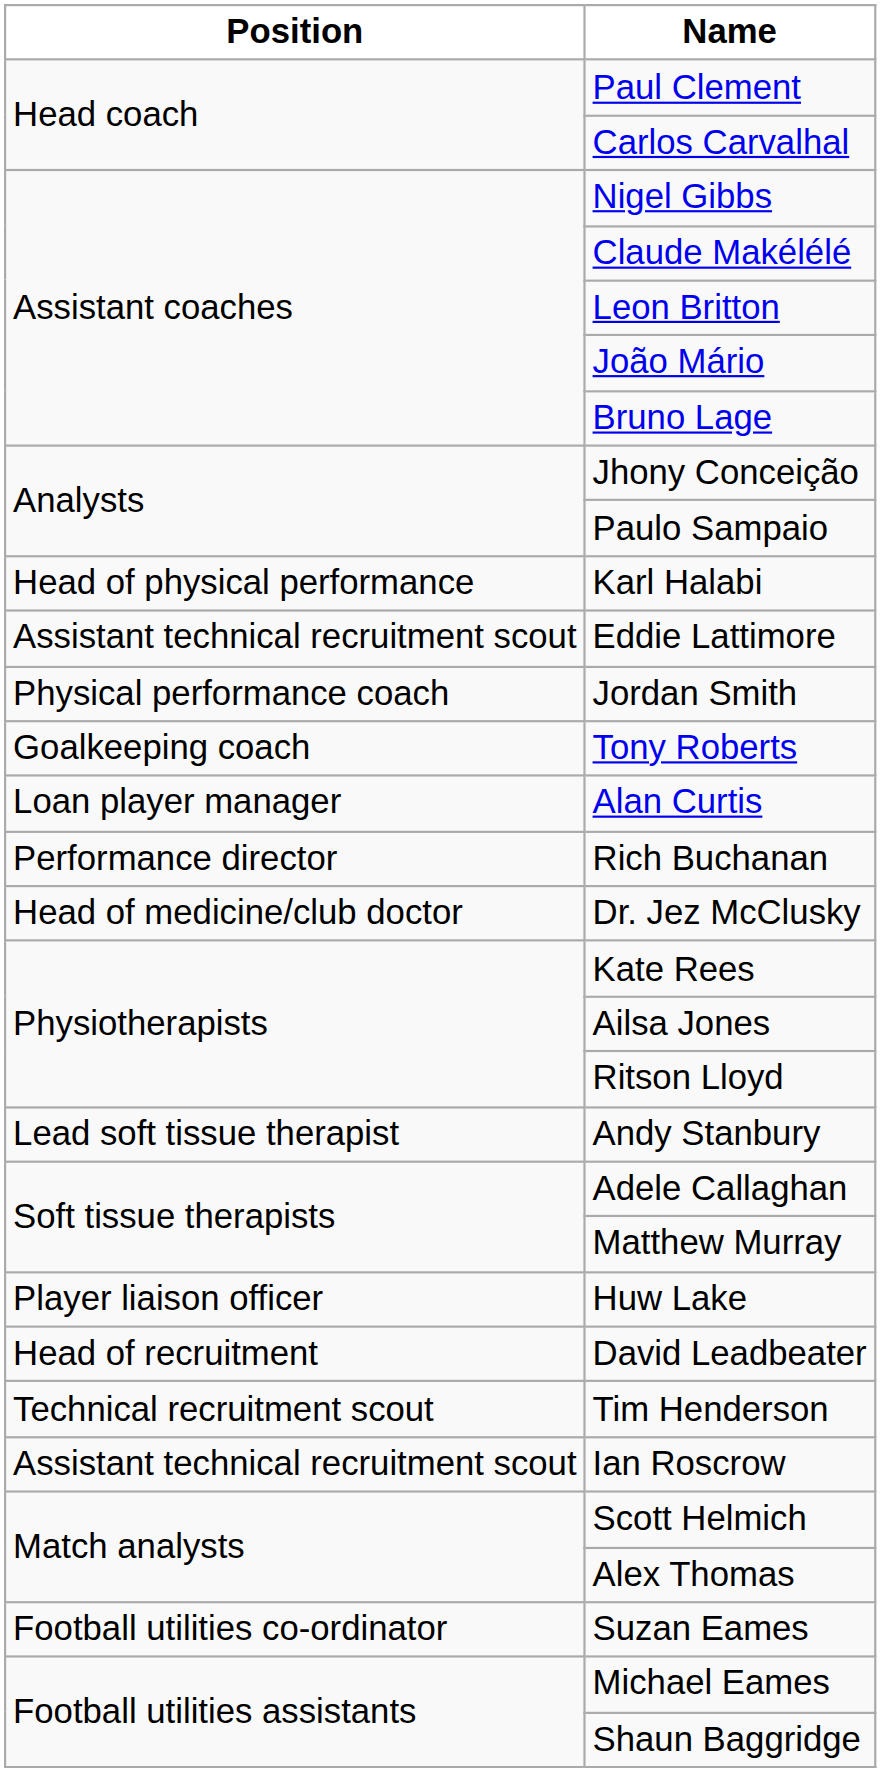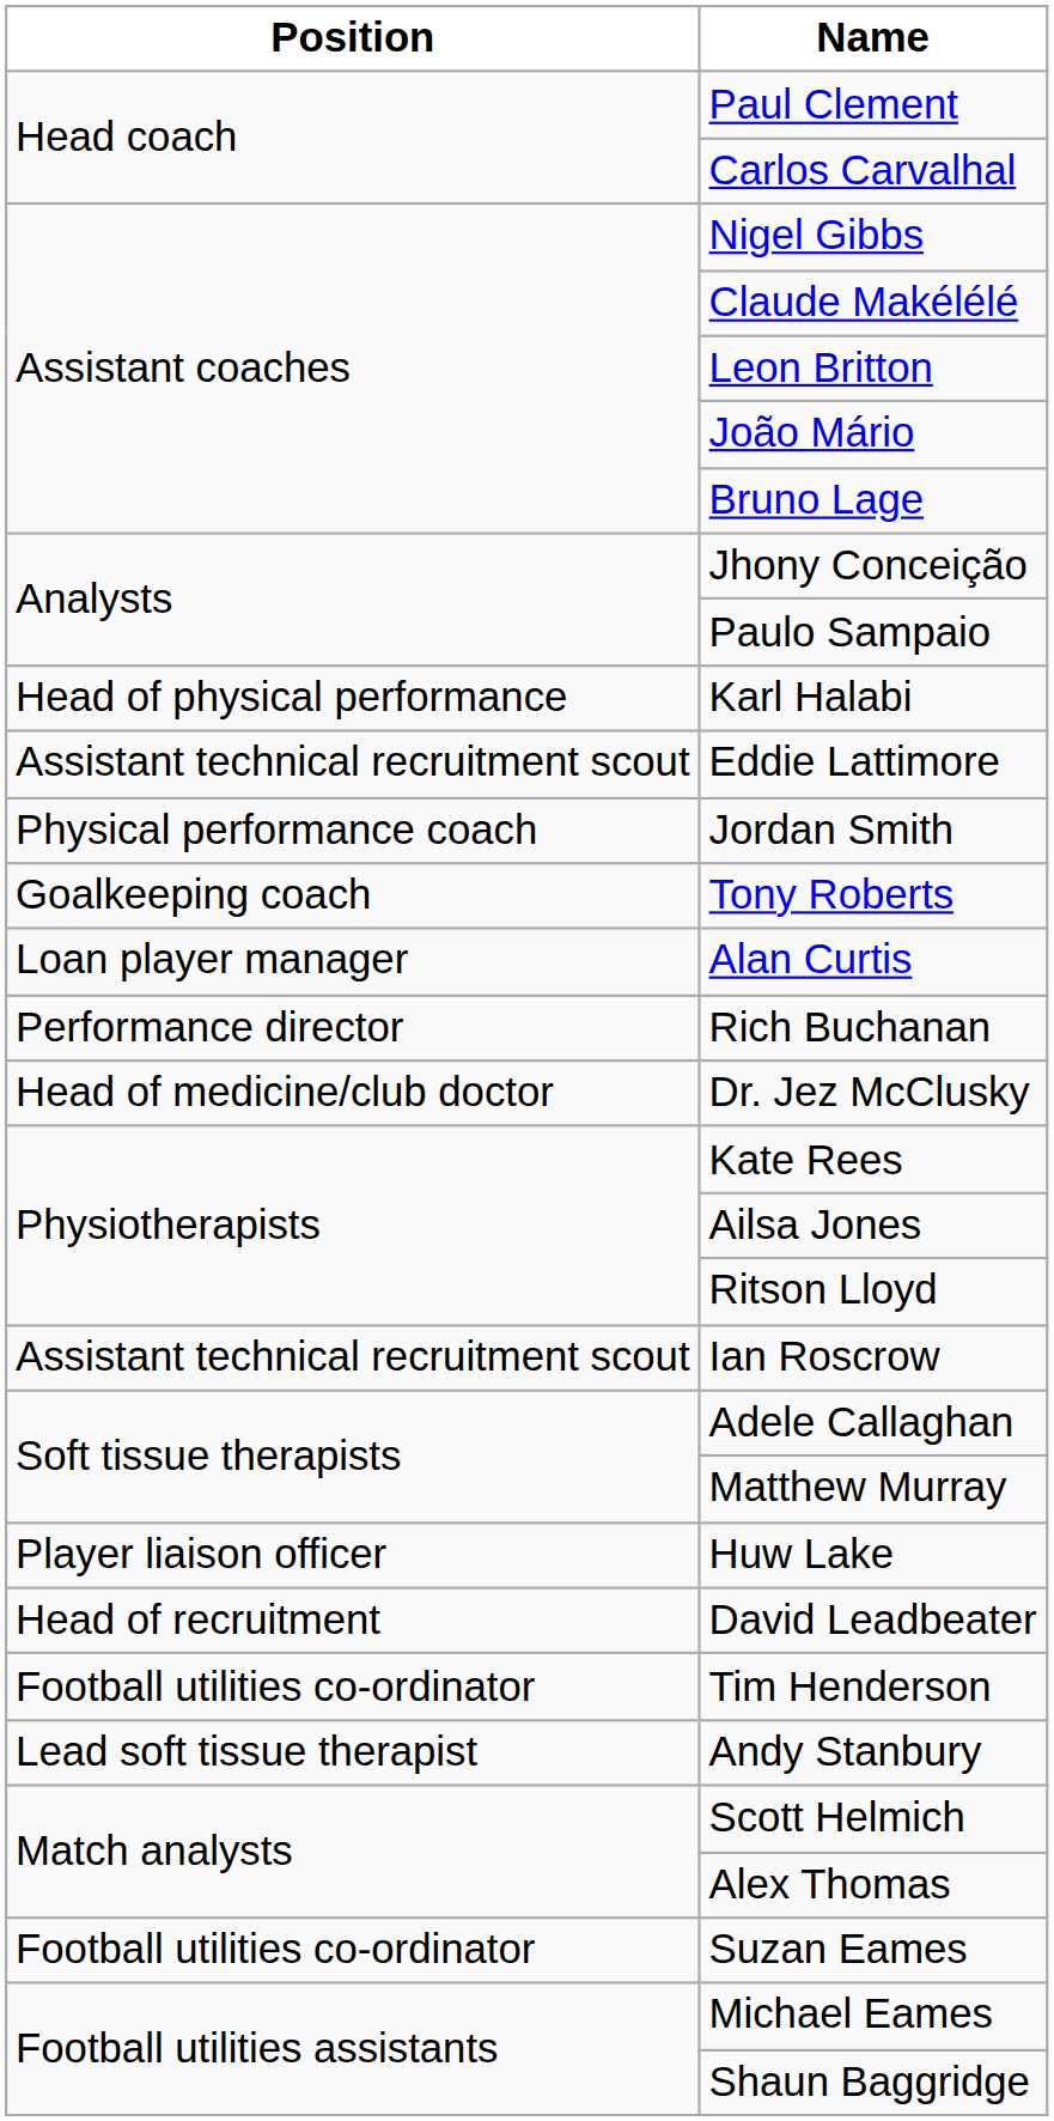 <table class="wikitable" style="text-align: left">
 <tr>
 <th style="background:white; color:black;">Position</th>
 <th style="background:white; color:black;">Name</th>
 </tr>
 <tr>
 <td rowspan="2">Head coach</td>
 <td> <a href='#'>Paul Clement</a><br></td>
 </tr>
 <tr>
 <td> <a href='#'>Carlos Carvalhal</a><br></td>
 </tr>
 <tr>
 <td rowspan="5">Assistant coaches</td>
 <td> <a href='#'>Nigel Gibbs</a><br></td>
 </tr>
 <tr>
 <td> <a href='#'>Claude Makélélé</a><br></td>
 </tr>
 <tr>
 <td> <a href='#'>Leon Britton</a><br></td>
 </tr>
 <tr>
 <td> <a href='#'>João Mário</a><br></td>
 </tr>
 <tr>
 <td> <a href='#'>Bruno Lage</a><br></td>
 </tr>
 <tr>
 <td rowspan="2">Analysts</td>
 <td> Jhony Conceição<br></td>
 </tr>
 <tr>
 <td> Paulo Sampaio<br></td>
 </tr>
 <tr>
 <td>Head of physical performance</td>
 <td> Karl Halabi<br></td>
 </tr>
 <tr>
 <td>Assistant technical recruitment scout</td>
 <td> Eddie Lattimore<br></td>
 </tr>
 <tr>
 <td>Physical performance coach</td>
 <td> Jordan Smith</td>
 </tr>
 <tr>
 <td>Goalkeeping coach</td>
 <td> <a href='#'>Tony Roberts</a></td>
 </tr>
 <tr>
 <td>Loan player manager</td>
 <td> <a href='#'>Alan Curtis</a></td>
 </tr>
 <tr>
 <td>Performance director</td>
 <td> Rich Buchanan</td>
 </tr>
 <tr>
 <td>Head of medicine/club doctor</td>
 <td> Dr. Jez McClusky</td>
 </tr>
 <tr>
 <td rowspan="3">Physiotherapists</td>
 <td> Kate Rees</td>
 </tr>
 <tr>
 <td> Ailsa Jones</td>
 </tr>
 <tr>
 <td> Ritson Lloyd</td>
 </tr>
 <tr>
-<td>Lead soft tissue therapist</td>
-<td> Andy Stanbury</td>
+<td>Assistant technical recruitment scout</td>
+<td> Ian Roscrow</td>
 </tr>
 <tr>
 <td rowspan="2">Soft tissue therapists</td>
 <td> Adele Callaghan</td>
 </tr>
 <tr>
 <td> Matthew Murray</td>
 </tr>
 <tr>
 <td>Player liaison officer</td>
 <td> Huw Lake</td>
 </tr>
 <tr>
 <td>Head of recruitment</td>
 <td> David Leadbeater</td>
 </tr>
 <tr>
-<td>Technical recruitment scout</td>
+<td>Football utilities co-ordinator</td>
 <td> Tim Henderson</td>
 </tr>
 <tr>
-<td>Assistant technical recruitment scout</td>
-<td> Ian Roscrow</td>
+<td>Lead soft tissue therapist</td>
+<td> Andy Stanbury</td>
 </tr>
 <tr>
 <td rowspan="2">Match analysts</td>
 <td> Scott Helmich</td>
 </tr>
 <tr>
 <td> Alex Thomas</td>
 </tr>
 <tr>
 <td>Football utilities co-ordinator</td>
 <td> Suzan Eames</td>
 </tr>
 <tr>
 <td rowspan="2">Football utilities assistants</td>
 <td> Michael Eames</td>
 </tr>
 <tr>
 <td> Shaun Baggridge</td>
 </tr>
 <tr>
 </tr>
 </table>
